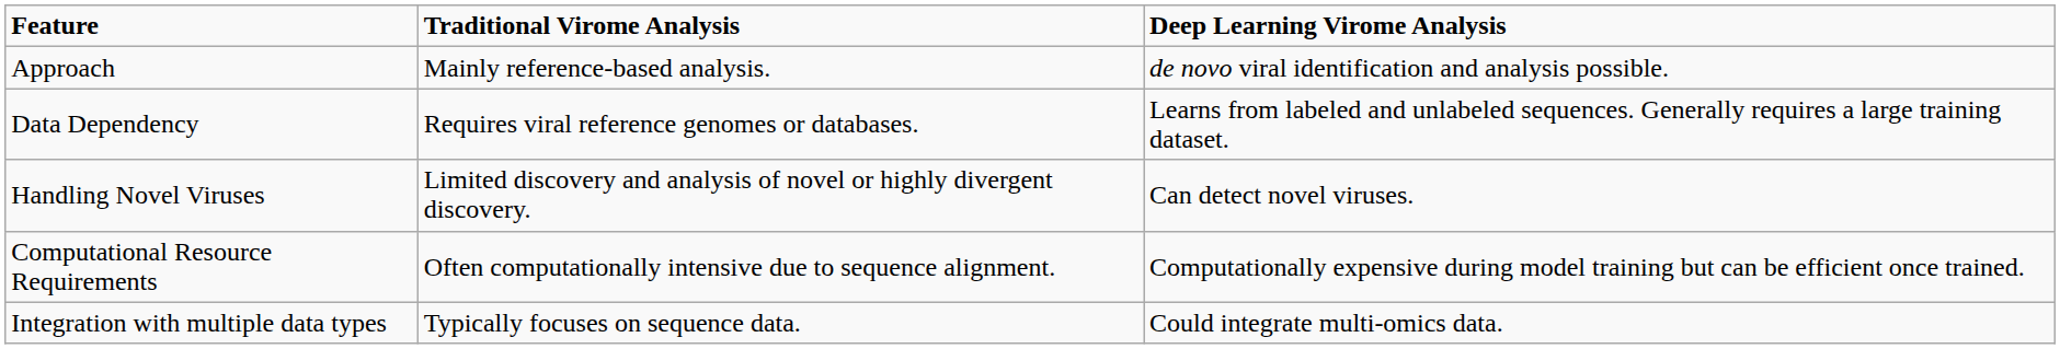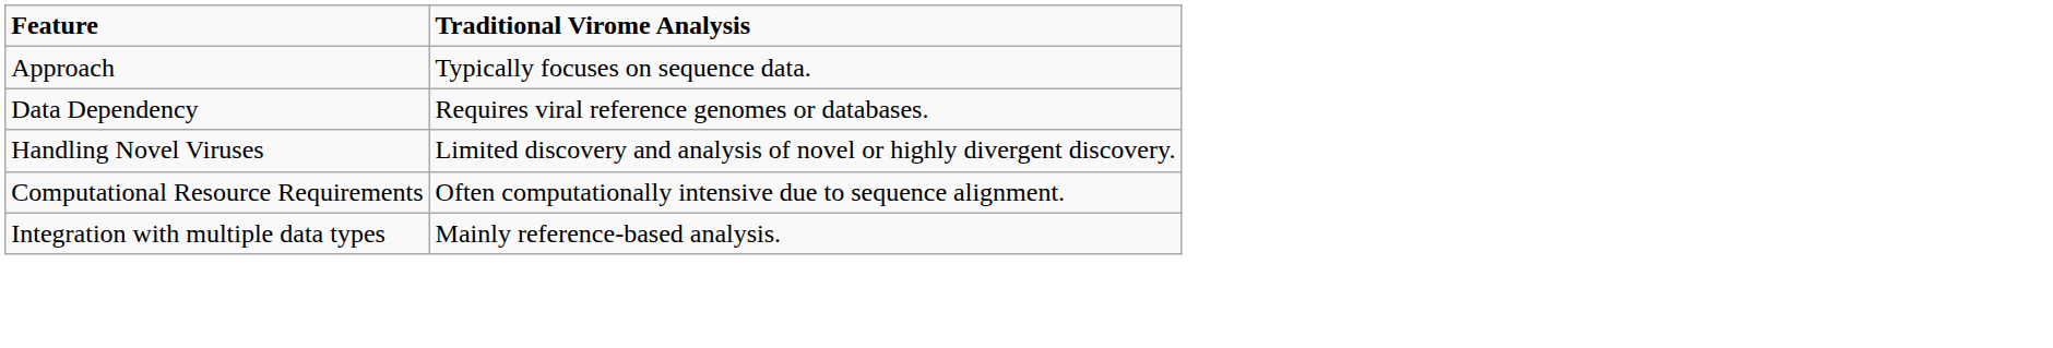 <table class="wikitable">
 <tr>
 <td><strong>Feature</strong></td>
 <td><strong>Traditional Virome Analysis</strong></td>
-<td><strong>Deep Learning Virome Analysis</strong></td>
 </tr>
 <tr>
 <td>Approach</td>
-<td>Mainly reference-based analysis.</td>
-<td><em>de novo</em> viral identification and analysis possible.</td>
+<td>Typically focuses on sequence data.</td>
 </tr>
 <tr>
 <td>Data Dependency</td>
 <td>Requires viral reference genomes or databases.</td>
-<td>Learns from labeled and unlabeled sequences. Generally requires a large training dataset.</td>
 </tr>
 <tr>
 <td>Handling Novel Viruses</td>
 <td>Limited discovery and analysis of novel or highly divergent discovery.</td>
-<td>Can detect novel viruses.</td>
 </tr>
 <tr>
 <td>Computational Resource Requirements</td>
 <td>Often computationally intensive due to sequence alignment.</td>
-<td>Computationally expensive during model training but can be efficient once trained.</td>
 </tr>
 <tr>
 <td>Integration with multiple data types</td>
-<td>Typically focuses on sequence data.</td>
-<td>Could integrate multi-omics data.</td>
+<td>Mainly reference-based analysis.</td>
 </tr>
 </table>
